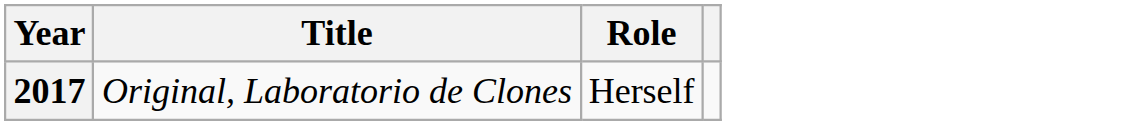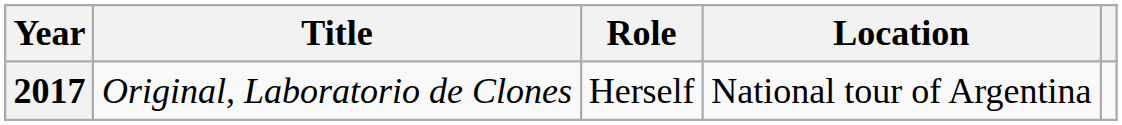 <table class="wikitable plainrowheaders sortable">
 <tr>
 <th scope="col">Year</th>
 <th scope="col">Title</th>
 <th scope="col" class="unsortable">Role</th>
+<th scope="col" class="unsortable">Location</th>
 <th scope="col" class="unsortable"></th>
 </tr>
 <tr>
 <th scope="row">2017</th>
 <td><em>Original, Laboratorio de Clones</em></td>
 <td>Herself</td>
+<td>National tour of Argentina</td>
 <td></td>
 </tr>
 </table>
